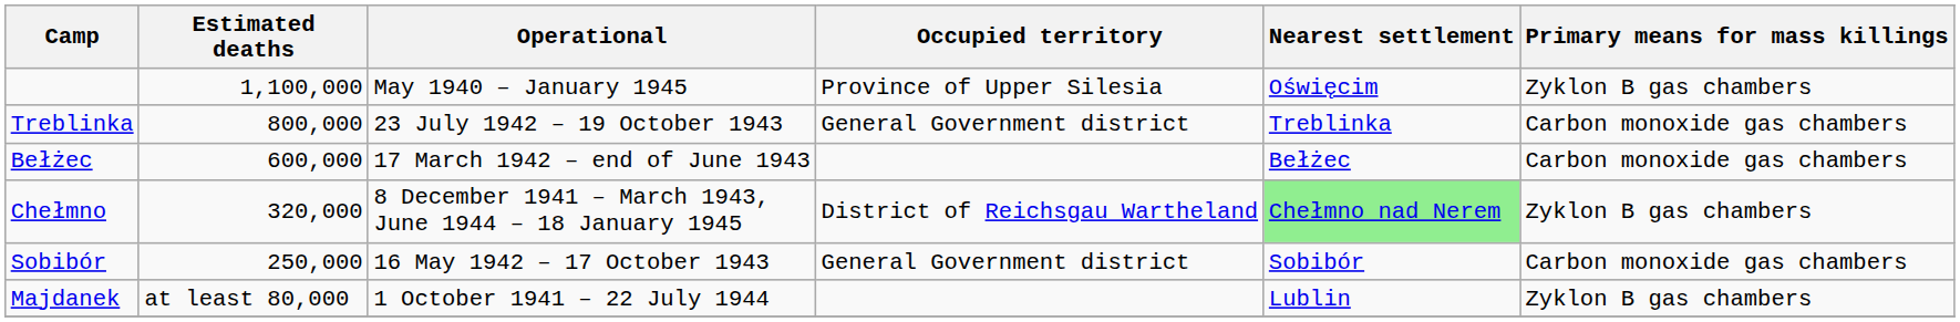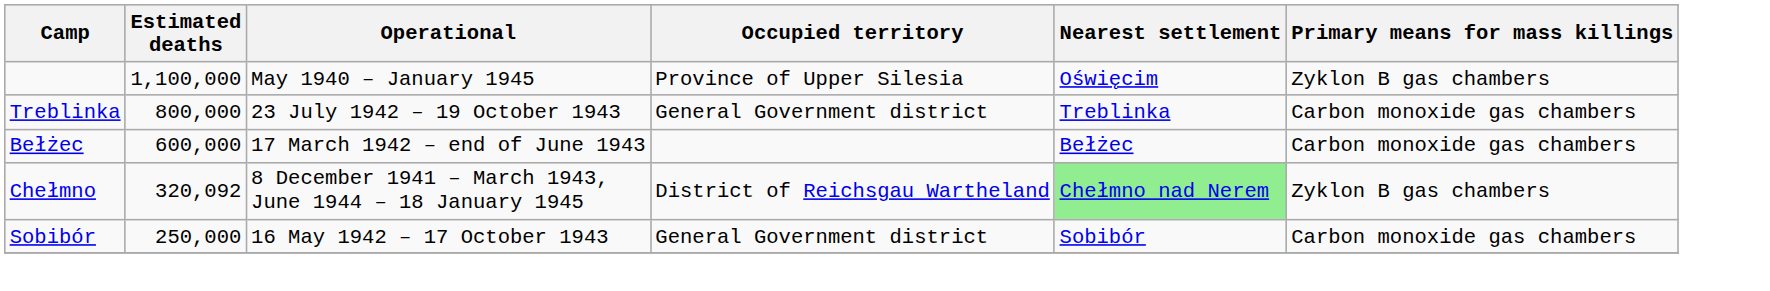 <table class="wikitable">
 <tr>
 <th>Camp</th>
 <th>Estimated<br> deaths </th>
 <th>Operational</th>
 <th>Occupied territory</th>
 <th>Nearest settlement</th>
 <th>Primary means for mass killings</th>
 </tr>
 <tr>
 <td></td>
 <td align=right>1,100,000</td>
 <td>May 1940 – January 1945</td>
 <td>Province of Upper Silesia</td>
 <td><a href='#'>Oświęcim</a></td>
 <td>Zyklon B gas chambers</td>
 </tr>
 <tr>
 <td><a href='#'>Treblinka</a></td>
 <td align=right>800,000</td>
 <td>23 July 1942 – 19 October 1943</td>
 <td>General Government district</td>
 <td><a href='#'>Treblinka</a></td>
 <td>Carbon monoxide gas chambers</td>
 </tr>
 <tr>
 <td><a href='#'>Bełżec</a></td>
 <td align=right>600,000</td>
 <td>17 March 1942 – end of June 1943</td>
 <td></td>
 <td><a href='#'>Bełżec</a></td>
 <td>Carbon monoxide gas chambers</td>
 </tr>
 <tr>
 <td><a href='#'>Chełmno</a></td>
-<td align=right>320,000</td>
+<td align=right>320,092</td>
 <td style=white-space:nowrap>8 December 1941 – March 1943,<br>June 1944 – 18 January 1945</td>
 <td>District of <a href='#'>Reichsgau Wartheland</a></td>
 <td style="background: lightgreen;"><a href='#'>Chełmno nad Nerem</a></td>
 <td>Zyklon B gas chambers</td>
 </tr>
 <tr>
 <td><a href='#'>Sobibór</a></td>
 <td align=right>250,000</td>
 <td>16 May 1942 – 17 October 1943</td>
 <td>General Government district</td>
 <td><a href='#'>Sobibór</a></td>
 <td>Carbon monoxide gas chambers</td>
 </tr>
 <tr>
-<td><a href='#'>Majdanek</a></td>
-<td align=right>at least 80,000 </td>
-<td>1 October 1941 – 22 July 1944</td>
-<td></td>
-<td><a href='#'>Lublin</a></td>
-<td>Zyklon B gas chambers</td>
-</tr>
-<tr>
 </tr>
 </table>
